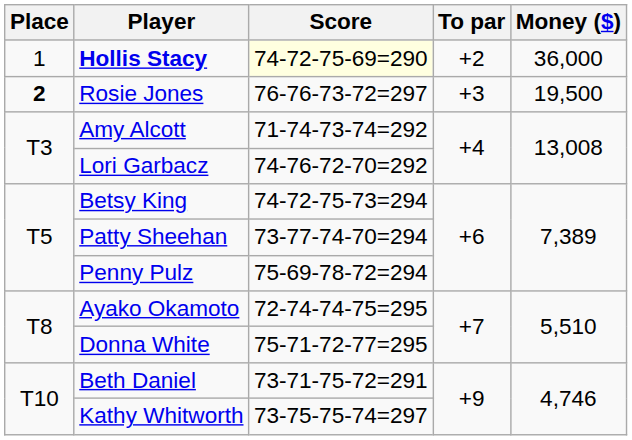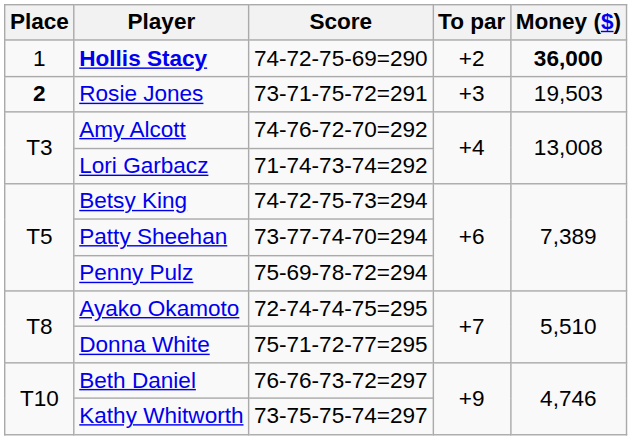 <table class="wikitable">
 <tr>
 <th>Place</th>
 <th>Player</th>
 <th>Score</th>
 <th>To par</th>
 <th>Money (<a href='#'>$</a>)</th>
 </tr>
 <tr>
 <td align=center>1</td>
 <td> <strong><a href='#'>Hollis Stacy</a></strong></td>
-<td style="background: lightyellow;">74-72-75-69=290</td>
+<td>74-72-75-69=290</td>
 <td align=center>+2</td>
-<td align=center>36,000</td>
+<td align=center><strong>36,000</strong></td>
 </tr>
 <tr>
 <td align=center><strong>2</strong></td>
 <td> <a href='#'>Rosie Jones</a></td>
-<td>76-76-73-72=297</td>
+<td>73-71-75-72=291</td>
 <td align=center>+3</td>
-<td align=center>19,500</td>
+<td align=center>19,503</td>
 </tr>
 <tr>
 <td align=center rowspan=2>T3</td>
 <td> <a href='#'>Amy Alcott</a></td>
-<td>71-74-73-74=292</td>
+<td>74-76-72-70=292</td>
 <td align=center rowspan=2>+4</td>
 <td align=center rowspan=2>13,008</td>
 </tr>
 <tr>
 <td> <a href='#'>Lori Garbacz</a></td>
-<td>74-76-72-70=292</td>
+<td>71-74-73-74=292</td>
 </tr>
 <tr>
 <td align=center rowspan=3>T5</td>
 <td> <a href='#'>Betsy King</a></td>
 <td>74-72-75-73=294</td>
 <td align=center rowspan=3>+6</td>
 <td align=center rowspan=3>7,389</td>
 </tr>
 <tr>
 <td> <a href='#'>Patty Sheehan</a></td>
 <td>73-77-74-70=294</td>
 </tr>
 <tr>
 <td> <a href='#'>Penny Pulz</a></td>
 <td>75-69-78-72=294</td>
 </tr>
 <tr>
 <td align=center rowspan=2>T8</td>
 <td> <a href='#'>Ayako Okamoto</a></td>
 <td>72-74-74-75=295</td>
 <td align=center rowspan=2>+7</td>
 <td align=center rowspan=2>5,510</td>
 </tr>
 <tr>
 <td> <a href='#'>Donna White</a></td>
 <td>75-71-72-77=295</td>
 </tr>
 <tr>
 <td align=center rowspan=2>T10</td>
 <td> <a href='#'>Beth Daniel</a></td>
-<td>73-71-75-72=291</td>
+<td>76-76-73-72=297</td>
 <td align=center rowspan=2>+9</td>
 <td align=center rowspan=2>4,746</td>
 </tr>
 <tr>
 <td> <a href='#'>Kathy Whitworth</a></td>
 <td>73-75-75-74=297</td>
 </tr>
 </table>
